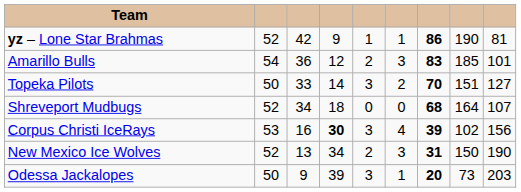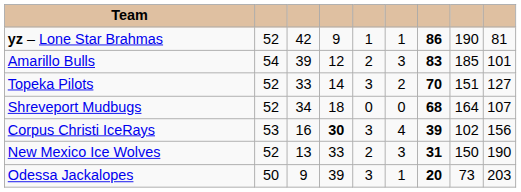 <table class="wikitable" style="text-align:center">
 <tr>
 <th style="background:#dfc0a1; width:46%;">Team</th>
 <th style="background:#dfc0a1; width:6%;"></th>
 <th style="background:#dfc0a1; width:6%;"></th>
 <th style="background:#dfc0a1; width:6%;"></th>
 <th style="background:#dfc0a1; width:6%;"></th>
 <th style="background:#dfc0a1; width:6%;"></th>
 <th style="background:#dfc0a1; width:6%;"></th>
 <th style="background:#dfc0a1; width:6%;"></th>
 <th style="background:#dfc0a1; width:6%;"></th>
 </tr>
 <tr>
 <td align=left><strong>yz</strong> – <a href='#'>Lone Star Brahmas</a></td>
 <td>52</td>
 <td>42</td>
 <td>9</td>
 <td>1</td>
 <td>1</td>
 <td><strong>86</strong></td>
 <td>190</td>
 <td>81</td>
 </tr>
 <tr>
 <td align=left><a href='#'>Amarillo Bulls</a></td>
 <td>54</td>
-<td>36</td>
+<td>39</td>
 <td>12</td>
 <td>2</td>
 <td>3</td>
 <td><strong>83</strong></td>
 <td>185</td>
 <td>101</td>
 </tr>
 <tr>
 <td align=left><a href='#'>Topeka Pilots</a></td>
-<td>50</td>
+<td>52</td>
 <td>33</td>
 <td>14</td>
 <td>3</td>
 <td>2</td>
 <td><strong>70</strong></td>
 <td>151</td>
 <td>127</td>
 </tr>
 <tr>
 <td align=left><a href='#'>Shreveport Mudbugs</a></td>
 <td>52</td>
 <td>34</td>
 <td>18</td>
 <td>0</td>
 <td>0</td>
 <td><strong>68</strong></td>
 <td>164</td>
 <td>107</td>
 </tr>
 <tr>
 <td align=left><a href='#'>Corpus Christi IceRays</a></td>
 <td>53</td>
 <td>16</td>
 <td><strong>30</strong></td>
 <td>3</td>
 <td>4</td>
 <td><strong>39</strong></td>
 <td>102</td>
 <td>156</td>
 </tr>
 <tr>
 <td align=left><a href='#'>New Mexico Ice Wolves</a></td>
 <td>52</td>
 <td>13</td>
-<td>34</td>
+<td>33</td>
 <td>2</td>
 <td>3</td>
 <td><strong>31</strong></td>
 <td>150</td>
 <td>190</td>
 </tr>
 <tr>
 <td align=left><a href='#'>Odessa Jackalopes</a></td>
 <td>50</td>
 <td>9</td>
 <td>39</td>
 <td>3</td>
 <td>1</td>
 <td><strong>20</strong></td>
 <td>73</td>
 <td>203</td>
 </tr>
 </table>
